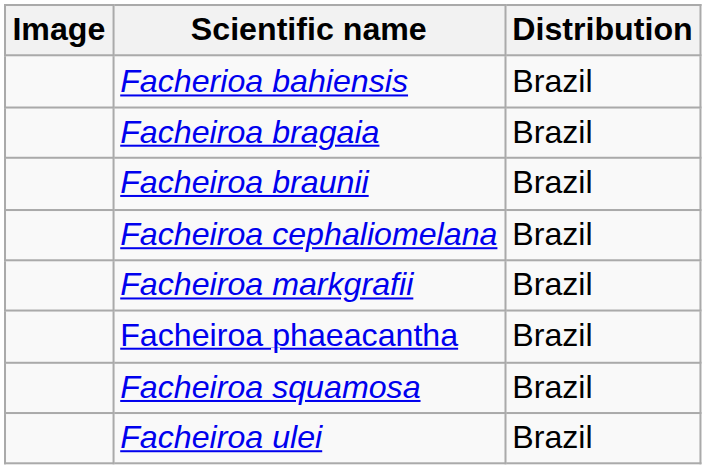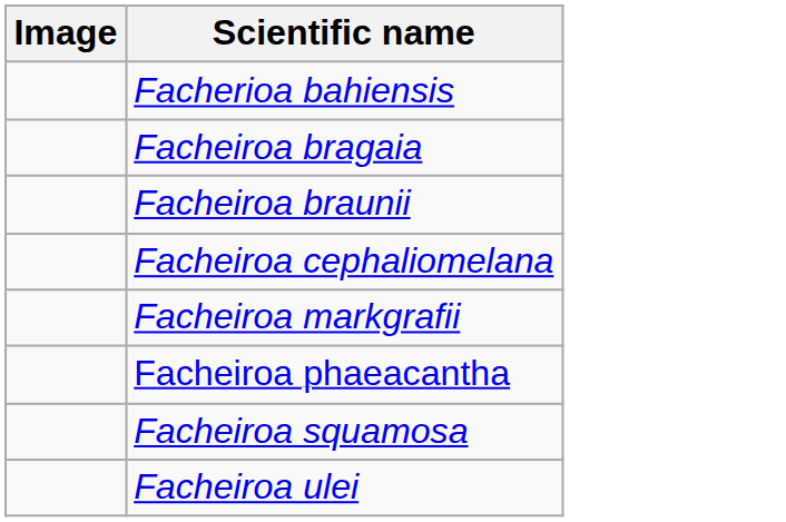 <table class="wikitable">
 <tr>
 <th>Image</th>
 <th>Scientific name</th>
-<th>Distribution</th>
 </tr>
 <tr>
 <td></td>
 <td><a href='#'><em>Facherioa bahiensis</em></a><br></td>
-<td>Brazil</td>
 </tr>
 <tr>
 <td></td>
 <td><a href='#'><em>Facheiroa bragaia</em></a><br></td>
-<td>Brazil</td>
 </tr>
 <tr>
 <td></td>
 <td><em><a href='#'>Facheiroa braunii</a></em><br></td>
-<td>Brazil</td>
 </tr>
 <tr>
 <td></td>
 <td><em><a href='#'>Facheiroa cephaliomelana</a></em><br></td>
-<td>Brazil</td>
 </tr>
 <tr>
 <td></td>
 <td><a href='#'><em>Facheiroa markgrafii</em></a><br></td>
-<td>Brazil</td>
 </tr>
 <tr>
 <td></td>
 <td><a href='#'>Facheiroa phaeacantha</a><br></td>
-<td>Brazil</td>
 </tr>
 <tr>
 <td></td>
 <td><em><a href='#'>Facheiroa squamosa</a></em></td>
-<td>Brazil</td>
 </tr>
 <tr>
 <td></td>
 <td><em><a href='#'>Facheiroa ulei</a></em></td>
-<td>Brazil</td>
 </tr>
 </table>
